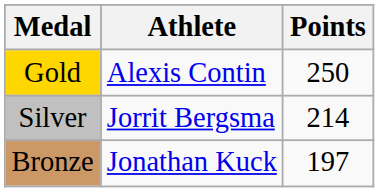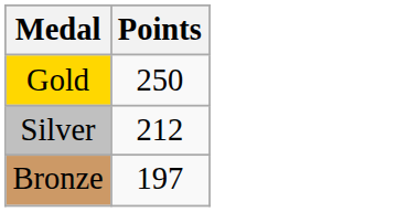 <table class="wikitable">
 <tr>
 <th><strong>Medal</strong></th>
-<th><strong>Athlete</strong></th>
 <th><strong>Points</strong></th>
 </tr>
 <tr align="center">
 <td bgcolor="gold">Gold</td>
-<td align="left"> <a href='#'>Alexis Contin</a></td>
 <td>250</td>
 </tr>
 <tr align="center">
 <td bgcolor="silver">Silver</td>
-<td align="left"> <a href='#'>Jorrit Bergsma</a></td>
-<td>214</td>
+<td>212</td>
 </tr>
 <tr align="center">
 <td bgcolor="CC9966">Bronze</td>
-<td align="left"> <a href='#'>Jonathan Kuck</a></td>
 <td>197</td>
 </tr>
 </table>
